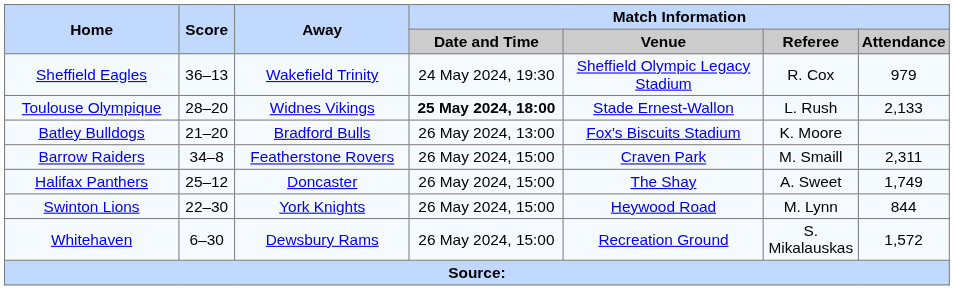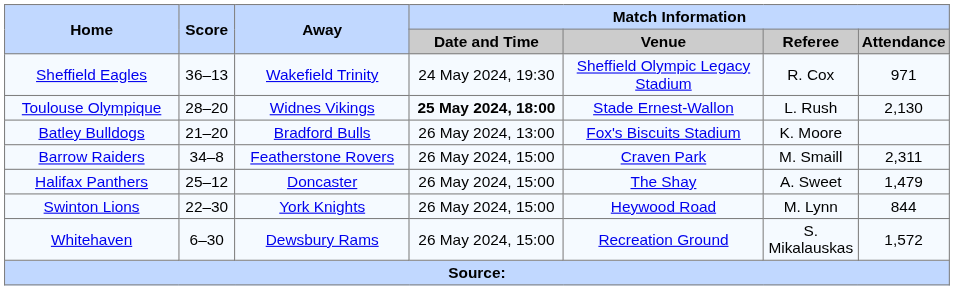 <table border=1 style="border-collapse:collapse; font-size:90%; text-align:center;" cellpadding=3 cellspacing=0 width=100%>
 <tr bgcolor=#C1D8FF>
 <th scope="col" rowspan=2 width=19%>Home</th>
 <th scope="col" rowspan=2 width=6%>Score</th>
 <th scope="col" rowspan=2 width=19%>Away</th>
 <th colspan=6>Match Information</th>
 </tr>
 <tr bgcolor=#CCCCCC>
 <th scope="col" width=17%>Date and Time</th>
 <th scope="col" width=22%>Venue</th>
 <th scope="col" width=10%>Referee</th>
 <th scope="col" width=7%>Attendance</th>
 </tr>
 <tr bgcolor=#F5FAFF>
 <td> <a href='#'>Sheffield Eagles</a></td>
 <td>36–13</td>
 <td> <a href='#'>Wakefield Trinity</a></td>
 <td>24 May 2024, 19:30</td>
 <td><a href='#'>Sheffield Olympic Legacy Stadium</a></td>
 <td>R. Cox</td>
-<td>979</td>
+<td>971</td>
 </tr>
 <tr bgcolor=#F5FAFF>
 <td> <a href='#'>Toulouse Olympique</a></td>
 <td>28–20</td>
 <td> <a href='#'>Widnes Vikings</a></td>
 <td><strong>25 May 2024, 18:00</strong></td>
 <td><a href='#'>Stade Ernest-Wallon</a></td>
 <td>L. Rush</td>
-<td>2,133</td>
+<td>2,130</td>
 </tr>
 <tr bgcolor=#F5FAFF>
 <td> <a href='#'>Batley Bulldogs</a></td>
 <td>21–20</td>
 <td> <a href='#'>Bradford Bulls</a></td>
 <td>26 May 2024, 13:00</td>
 <td><a href='#'>Fox's Biscuits Stadium</a></td>
 <td>K. Moore</td>
 <td></td>
 </tr>
 <tr bgcolor=#F5FAFF>
 <td> <a href='#'>Barrow Raiders</a></td>
 <td>34–8</td>
 <td> <a href='#'>Featherstone Rovers</a></td>
 <td>26 May 2024, 15:00</td>
 <td><a href='#'>Craven Park</a></td>
 <td>M. Smaill</td>
 <td>2,311</td>
 </tr>
 <tr bgcolor=#F5FAFF>
 <td> <a href='#'>Halifax Panthers</a></td>
 <td>25–12</td>
 <td> <a href='#'>Doncaster</a></td>
 <td>26 May 2024, 15:00</td>
 <td><a href='#'>The Shay</a></td>
 <td>A. Sweet</td>
-<td>1,749</td>
+<td>1,479</td>
 </tr>
 <tr bgcolor=#F5FAFF>
 <td> <a href='#'>Swinton Lions</a></td>
 <td>22–30</td>
 <td> <a href='#'>York Knights</a></td>
 <td>26 May 2024, 15:00</td>
 <td><a href='#'>Heywood Road</a></td>
 <td>M. Lynn</td>
 <td>844</td>
 </tr>
 <tr bgcolor=#F5FAFF>
 <td> <a href='#'>Whitehaven</a></td>
 <td>6–30</td>
 <td> <a href='#'>Dewsbury Rams</a></td>
 <td>26 May 2024, 15:00</td>
 <td><a href='#'>Recreation Ground</a></td>
 <td>S. Mikalauskas</td>
 <td>1,572</td>
 </tr>
 <tr style="background:#c1d8ff;">
 <th colspan=7>Source:</th>
 </tr>
 </table>
